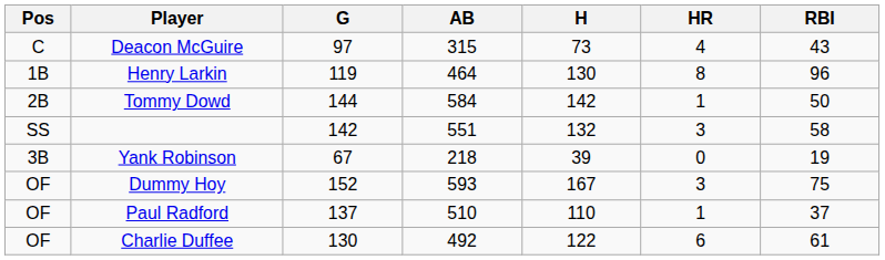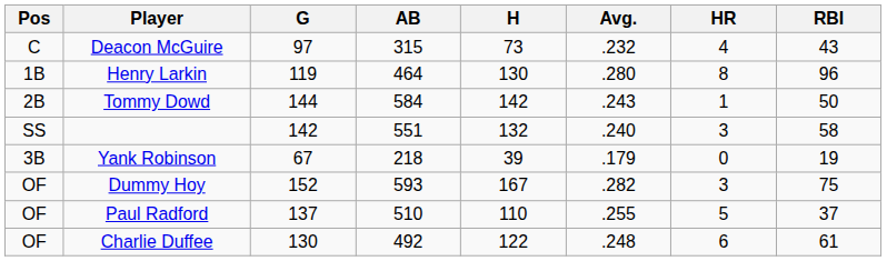 <table class="wikitable sortable">
 <tr>
 <th bgcolor="#DDDDFF" width="5%">Pos</th>
 <th bgcolor="#DDDDFF" width="16%">Player</th>
 <th bgcolor="#DDDDFF" width="9%">G</th>
 <th bgcolor="#DDDDFF" width="9%">AB</th>
 <th bgcolor="#DDDDFF" width="9%">H</th>
+<th bgcolor="#DDDDFF" width="9%">Avg.</th>
 <th bgcolor="#DDDDFF" width="9%">HR</th>
 <th bgcolor="#DDDDFF" width="9%">RBI</th>
 </tr>
 <tr align="center">
 <td>C</td>
 <td><a href='#'>Deacon McGuire</a></td>
 <td>97</td>
 <td>315</td>
 <td>73</td>
+<td>.232</td>
 <td>4</td>
 <td>43</td>
 </tr>
 <tr align=center>
 <td>1B</td>
 <td><a href='#'>Henry Larkin</a></td>
 <td>119</td>
 <td>464</td>
 <td>130</td>
+<td>.280</td>
 <td>8</td>
 <td>96</td>
 </tr>
 <tr align=center>
 <td>2B</td>
 <td><a href='#'>Tommy Dowd</a></td>
 <td>144</td>
 <td>584</td>
 <td>142</td>
+<td>.243</td>
 <td>1</td>
 <td>50</td>
 </tr>
 <tr align=center>
 <td>SS</td>
 <td></td>
 <td>142</td>
 <td>551</td>
 <td>132</td>
+<td>.240</td>
 <td>3</td>
 <td>58</td>
 </tr>
 <tr align="center">
 <td>3B</td>
 <td><a href='#'>Yank Robinson</a></td>
 <td>67</td>
 <td>218</td>
 <td>39</td>
+<td>.179</td>
 <td>0</td>
 <td>19</td>
 </tr>
 <tr align=center>
 <td>OF</td>
 <td><a href='#'>Dummy Hoy</a></td>
 <td>152</td>
 <td>593</td>
 <td>167</td>
+<td>.282</td>
 <td>3</td>
 <td>75</td>
 </tr>
 <tr align=center>
 <td>OF</td>
 <td><a href='#'>Paul Radford</a></td>
 <td>137</td>
 <td>510</td>
 <td>110</td>
-<td>1</td>
+<td>.255</td>
+<td>5</td>
 <td>37</td>
 </tr>
 <tr align=center>
 <td>OF</td>
 <td><a href='#'>Charlie Duffee</a></td>
 <td>130</td>
 <td>492</td>
 <td>122</td>
+<td>.248</td>
 <td>6</td>
 <td>61</td>
 </tr>
 </table>
